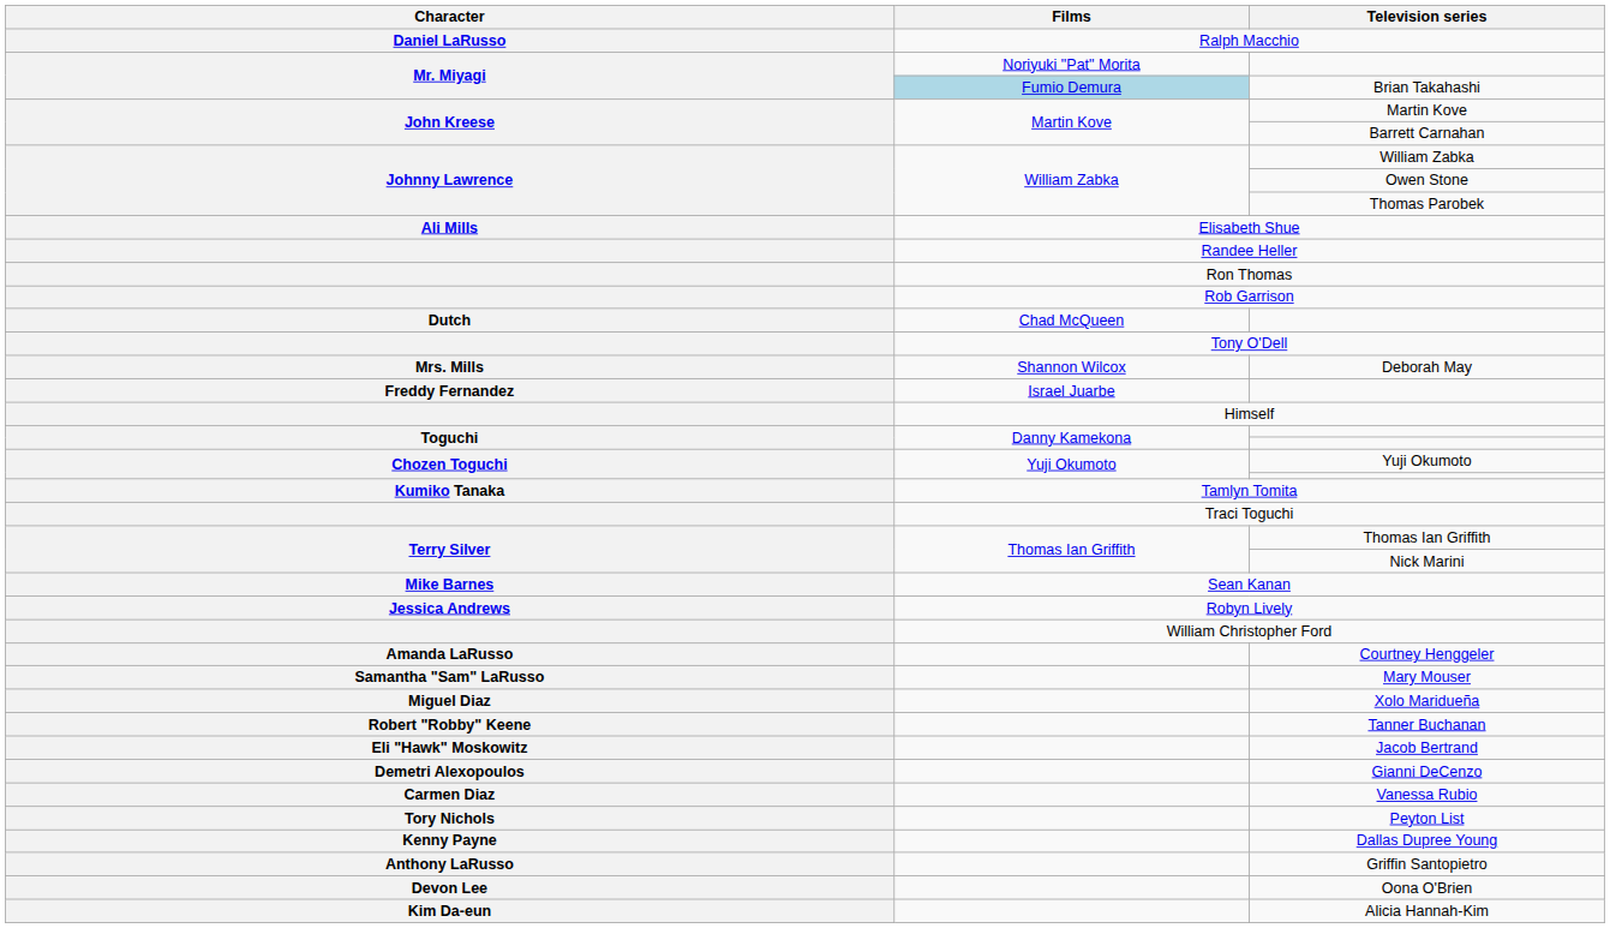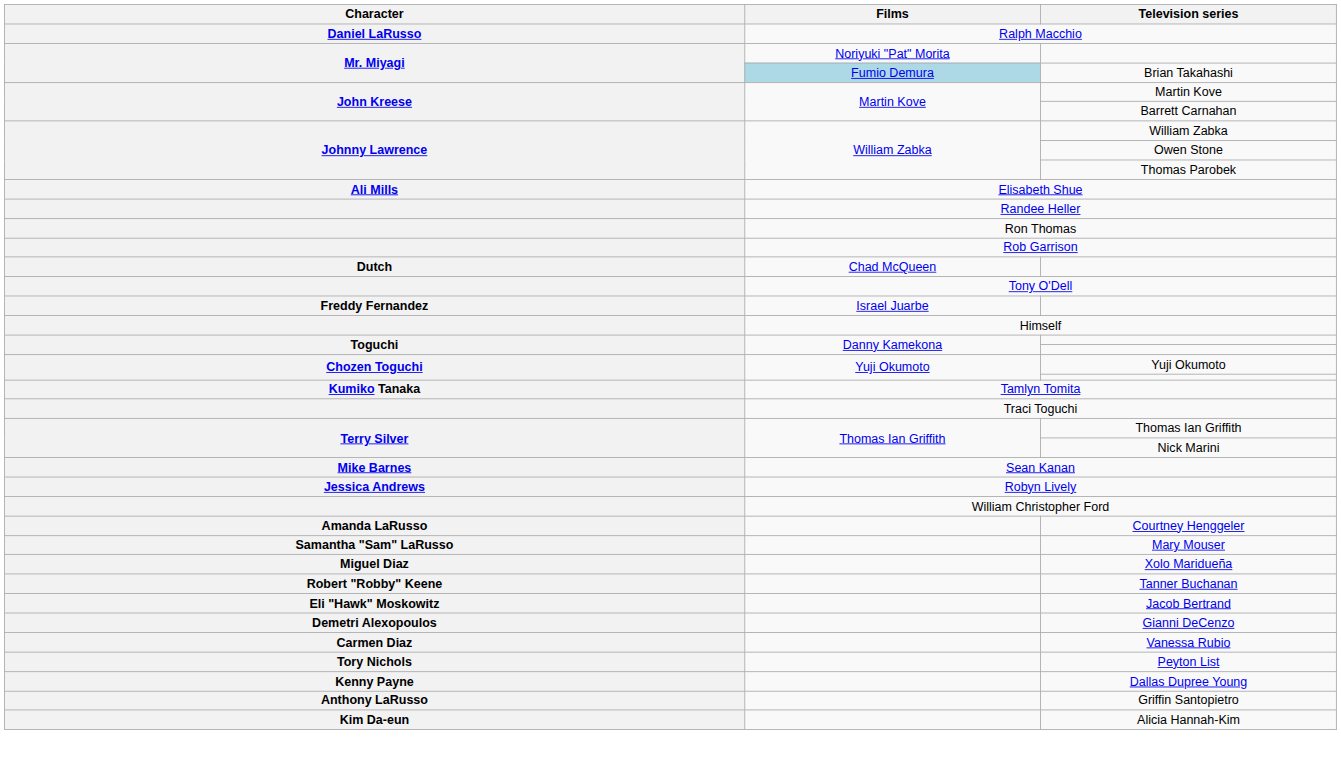 <table class="wikitable" style="text-align:center; width:99%; font-size:92%">
 <tr>
 <th width="25%">Character</th>
 <th align="center" width="10%">Films</th>
 <th align="center" width="10%">Television series</th>
 </tr>
 <tr>
 <th><a href='#'>Daniel LaRusso</a></th>
 <td colspan="2"><a href='#'>Ralph Macchio</a></td>
 </tr>
 <tr>
 <th rowspan="2"><a href='#'>Mr. Miyagi</a></th>
 <td><a href='#'>Noriyuki "Pat" Morita</a></td>
 <td></td>
 </tr>
 <tr>
 <td style="background: lightblue;"><a href='#'>Fumio Demura</a></td>
 <td>Brian Takahashi </td>
 </tr>
 <tr>
 <th rowspan="2"><a href='#'>John Kreese</a></th>
 <td rowspan="2"><a href='#'>Martin Kove</a></td>
 <td>Martin Kove</td>
 </tr>
 <tr>
 <td>Barrett Carnahan</td>
 </tr>
 <tr>
 <th rowspan="3"><a href='#'>Johnny Lawrence</a></th>
 <td rowspan="3"><a href='#'>William Zabka</a></td>
 <td>William Zabka</td>
 </tr>
 <tr>
 <td>Owen Stone</td>
 </tr>
 <tr>
 <td>Thomas Parobek</td>
 </tr>
 <tr>
 <th><a href='#'>Ali Mills</a></th>
 <td colspan="2"><a href='#'>Elisabeth Shue</a></td>
 </tr>
 <tr>
 <th></th>
 <td colspan="2"><a href='#'>Randee Heller</a></td>
 </tr>
 <tr>
 <th></th>
 <td colspan="2">Ron Thomas</td>
 </tr>
 <tr>
 <th></th>
 <td colspan="2"><a href='#'>Rob Garrison</a></td>
 </tr>
 <tr>
 <th>Dutch</th>
 <td><a href='#'>Chad McQueen</a></td>
 <td></td>
 </tr>
 <tr>
 <th></th>
 <td colspan="2"><a href='#'>Tony O'Dell</a></td>
-</tr>
-<tr>
-<th>Mrs. Mills</th>
-<td><a href='#'>Shannon Wilcox</a></td>
-<td>Deborah May</td>
 </tr>
 <tr>
 <th>Freddy Fernandez</th>
 <td><a href='#'>Israel Juarbe</a></td>
 <td></td>
 </tr>
 <tr>
 <th></th>
 <td colspan="2">Himself</td>
 </tr>
 <tr>
 <th rowspan="2"> Toguchi</th>
 <td rowspan="2"><a href='#'>Danny Kamekona</a></td>
 <td></td>
 </tr>
 <tr>
 <td></td>
 </tr>
 <tr>
 <th rowspan="2"><a href='#'>Chozen Toguchi</a></th>
 <td rowspan="2"><a href='#'>Yuji Okumoto</a></td>
 <td>Yuji Okumoto</td>
 </tr>
 <tr>
 <td></td>
 </tr>
 <tr>
 <th><a href='#'>Kumiko</a> Tanaka</th>
 <td colspan="2"><a href='#'>Tamlyn Tomita</a></td>
 </tr>
 <tr>
 <th></th>
 <td colspan="2">Traci Toguchi</td>
 </tr>
 <tr>
 <th rowspan="2"><a href='#'>Terry Silver</a></th>
 <td rowspan="2"><a href='#'>Thomas Ian Griffith</a></td>
 <td>Thomas Ian Griffith</td>
 </tr>
 <tr>
 <td>Nick Marini</td>
 </tr>
 <tr>
 <th><a href='#'>Mike Barnes</a></th>
 <td colspan="2"><a href='#'>Sean Kanan</a></td>
 </tr>
 <tr>
 <th><a href='#'>Jessica Andrews</a></th>
 <td colspan="2"><a href='#'>Robyn Lively</a></td>
 </tr>
 <tr>
 <th></th>
 <td colspan="2">William Christopher Ford</td>
 </tr>
 <tr>
 <th>Amanda LaRusso</th>
 <td></td>
 <td><a href='#'>Courtney Henggeler</a></td>
 </tr>
 <tr>
 <th>Samantha "Sam" LaRusso</th>
 <td></td>
 <td><a href='#'>Mary Mouser</a></td>
 </tr>
 <tr>
 <th>Miguel Diaz</th>
 <td></td>
 <td><a href='#'>Xolo Maridueña</a></td>
 </tr>
 <tr>
 <th>Robert "Robby" Keene</th>
 <td></td>
 <td><a href='#'>Tanner Buchanan</a></td>
 </tr>
 <tr>
 <th>Eli "Hawk" Moskowitz</th>
 <td></td>
 <td><a href='#'>Jacob Bertrand</a></td>
 </tr>
 <tr>
 <th>Demetri Alexopoulos</th>
 <td></td>
 <td><a href='#'>Gianni DeCenzo</a></td>
 </tr>
 <tr>
 <th>Carmen Diaz</th>
 <td></td>
 <td><a href='#'>Vanessa Rubio</a></td>
 </tr>
 <tr>
 <th>Tory Nichols</th>
 <td></td>
 <td><a href='#'>Peyton List</a></td>
 </tr>
 <tr>
 <th>Kenny Payne</th>
 <td></td>
 <td><a href='#'>Dallas Dupree Young</a></td>
 </tr>
 <tr>
 <th>Anthony LaRusso</th>
 <td></td>
 <td>Griffin Santopietro</td>
 </tr>
 <tr>
-<th>Devon Lee</th>
-<td></td>
-<td>Oona O'Brien</td>
-</tr>
-<tr>
 <th>Kim Da-eun</th>
 <td></td>
 <td>Alicia Hannah-Kim</td>
 </tr>
 </table>
